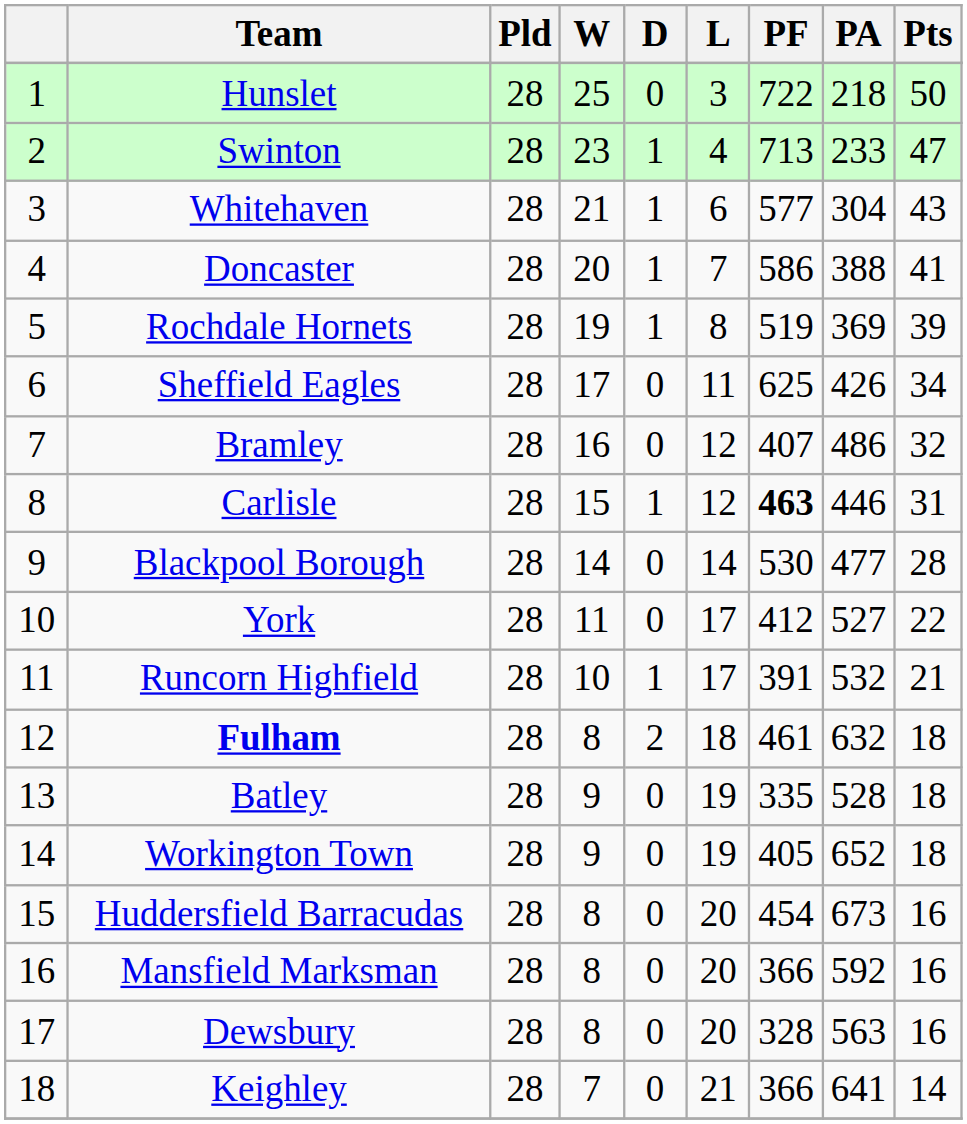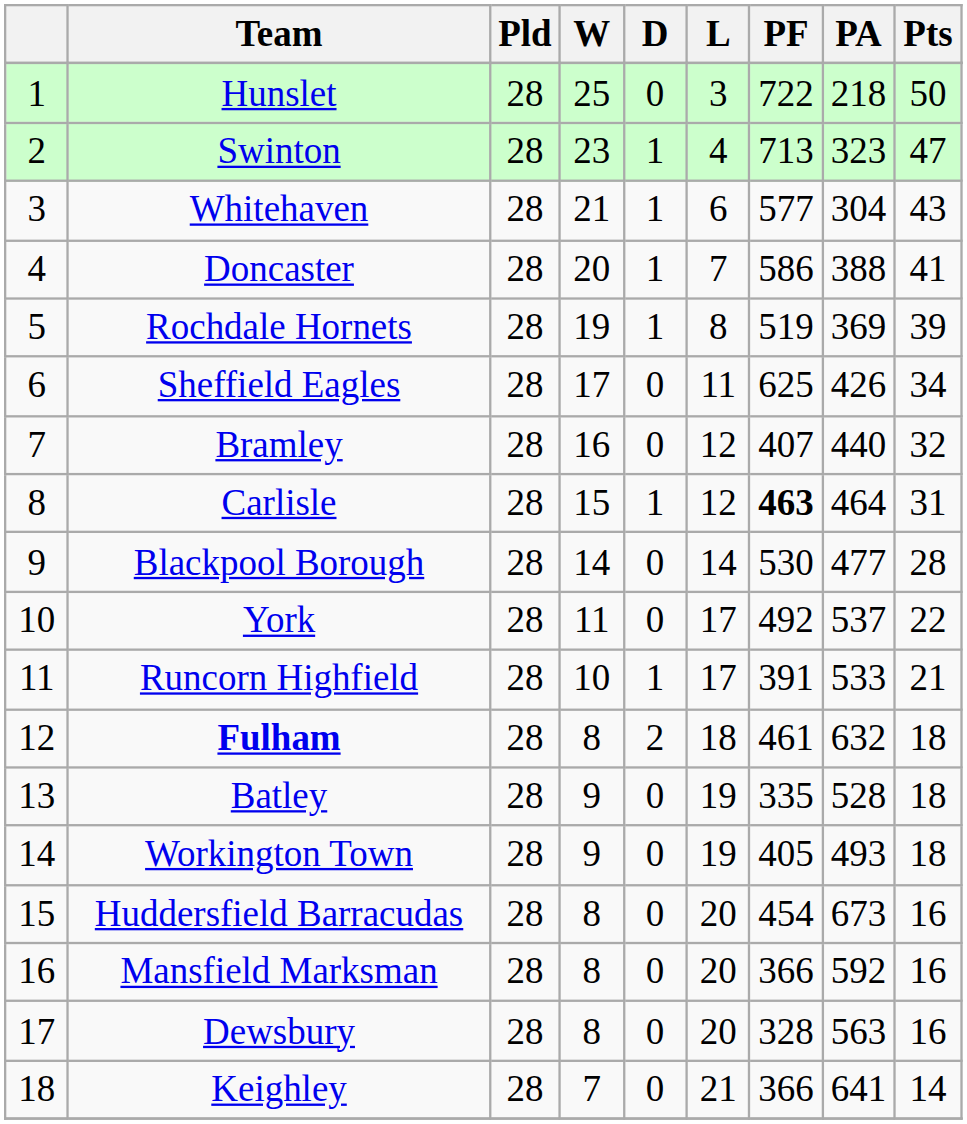 <table class="wikitable" style="text-align:center;">
 <tr>
 <th width=20 abbr="Position"></th>
 <th width=175>Team</th>
 <th width=20 abbr="Played">Pld</th>
 <th width=20 abbr="Won">W</th>
 <th width=20 abbr="Drawn">D</th>
 <th width=20 abbr="Lost">L</th>
 <th width=20 abbr=”Points For”>PF</th>
 <th width=20 abbr=”Points Against”>PA</th>
 <th width=20 abbr="Points">Pts</th>
 </tr>
 <tr>
 </tr>
 <tr align=center style="background:#ccffcc;color:">
 <td>1</td>
 <td><a href='#'>Hunslet</a></td>
 <td>28</td>
 <td>25</td>
 <td>0</td>
 <td>3</td>
 <td>722</td>
 <td>218</td>
 <td>50</td>
 </tr>
 <tr align=center style="background:#ccffcc;color:">
 <td>2</td>
 <td><a href='#'>Swinton</a></td>
 <td>28</td>
 <td>23</td>
 <td>1</td>
 <td>4</td>
 <td>713</td>
-<td>233</td>
+<td>323</td>
 <td>47</td>
 </tr>
 <tr align=center style="background:">
 <td>3</td>
 <td><a href='#'>Whitehaven</a></td>
 <td>28</td>
 <td>21</td>
 <td>1</td>
 <td>6</td>
 <td>577</td>
 <td>304</td>
 <td>43</td>
 </tr>
 <tr align=center style="background:">
 <td>4</td>
 <td><a href='#'>Doncaster</a></td>
 <td>28</td>
 <td>20</td>
 <td>1</td>
 <td>7</td>
 <td>586</td>
 <td>388</td>
 <td>41</td>
 </tr>
 <tr align=center style="background:">
 <td>5</td>
 <td><a href='#'>Rochdale Hornets</a></td>
 <td>28</td>
 <td>19</td>
 <td>1</td>
 <td>8</td>
 <td>519</td>
 <td>369</td>
 <td>39</td>
 </tr>
 <tr align=center style="background:">
 <td>6</td>
 <td><a href='#'>Sheffield Eagles</a></td>
 <td>28</td>
 <td>17</td>
 <td>0</td>
 <td>11</td>
 <td>625</td>
 <td>426</td>
 <td>34</td>
 </tr>
 <tr align=center style="background:">
 <td>7</td>
 <td><a href='#'>Bramley</a></td>
 <td>28</td>
 <td>16</td>
 <td>0</td>
 <td>12</td>
 <td>407</td>
-<td>486</td>
+<td>440</td>
 <td>32</td>
 </tr>
 <tr align=center style="background:">
 <td>8</td>
 <td><a href='#'>Carlisle</a></td>
 <td>28</td>
 <td>15</td>
 <td>1</td>
 <td>12</td>
 <td><strong>463</strong></td>
-<td>446</td>
+<td>464</td>
 <td>31</td>
 </tr>
 <tr align=center style="background:">
 <td>9</td>
 <td><a href='#'>Blackpool Borough</a></td>
 <td>28</td>
 <td>14</td>
 <td>0</td>
 <td>14</td>
 <td>530</td>
 <td>477</td>
 <td>28</td>
 </tr>
 <tr align=center style="background:">
 <td>10</td>
 <td><a href='#'>York</a></td>
 <td>28</td>
 <td>11</td>
 <td>0</td>
 <td>17</td>
-<td>412</td>
-<td>527</td>
+<td>492</td>
+<td>537</td>
 <td>22</td>
 </tr>
 <tr align=center style="background:">
 <td>11</td>
 <td><a href='#'>Runcorn Highfield</a></td>
 <td>28</td>
 <td>10</td>
 <td>1</td>
 <td>17</td>
 <td>391</td>
-<td>532</td>
+<td>533</td>
 <td>21</td>
 </tr>
 <tr align=center style="background:">
 <td>12</td>
 <td><strong><a href='#'>Fulham</a></strong></td>
 <td>28</td>
 <td>8</td>
 <td>2</td>
 <td>18</td>
 <td>461</td>
 <td>632</td>
 <td>18</td>
 </tr>
 <tr align=center style="background:">
 <td>13</td>
 <td><a href='#'>Batley</a></td>
 <td>28</td>
 <td>9</td>
 <td>0</td>
 <td>19</td>
 <td>335</td>
 <td>528</td>
 <td>18</td>
 </tr>
 <tr align=center style="background:">
 <td>14</td>
 <td><a href='#'>Workington Town</a></td>
 <td>28</td>
 <td>9</td>
 <td>0</td>
 <td>19</td>
 <td>405</td>
-<td>652</td>
+<td>493</td>
 <td>18</td>
 </tr>
 <tr align=center style="background:">
 <td>15</td>
 <td><a href='#'>Huddersfield Barracudas</a></td>
 <td>28</td>
 <td>8</td>
 <td>0</td>
 <td>20</td>
 <td>454</td>
 <td>673</td>
 <td>16</td>
 </tr>
 <tr align=center style="background:">
 <td>16</td>
 <td><a href='#'>Mansfield Marksman</a></td>
 <td>28</td>
 <td>8</td>
 <td>0</td>
 <td>20</td>
 <td>366</td>
 <td>592</td>
 <td>16</td>
 </tr>
 <tr align=center style="background:">
 <td>17</td>
 <td><a href='#'>Dewsbury</a></td>
 <td>28</td>
 <td>8</td>
 <td>0</td>
 <td>20</td>
 <td>328</td>
 <td>563</td>
 <td>16</td>
 </tr>
 <tr align=center style="background:">
 <td>18</td>
 <td><a href='#'>Keighley</a></td>
 <td>28</td>
 <td>7</td>
 <td>0</td>
 <td>21</td>
 <td>366</td>
 <td>641</td>
 <td>14</td>
 </tr>
 <tr>
 </tr>
 </table>
